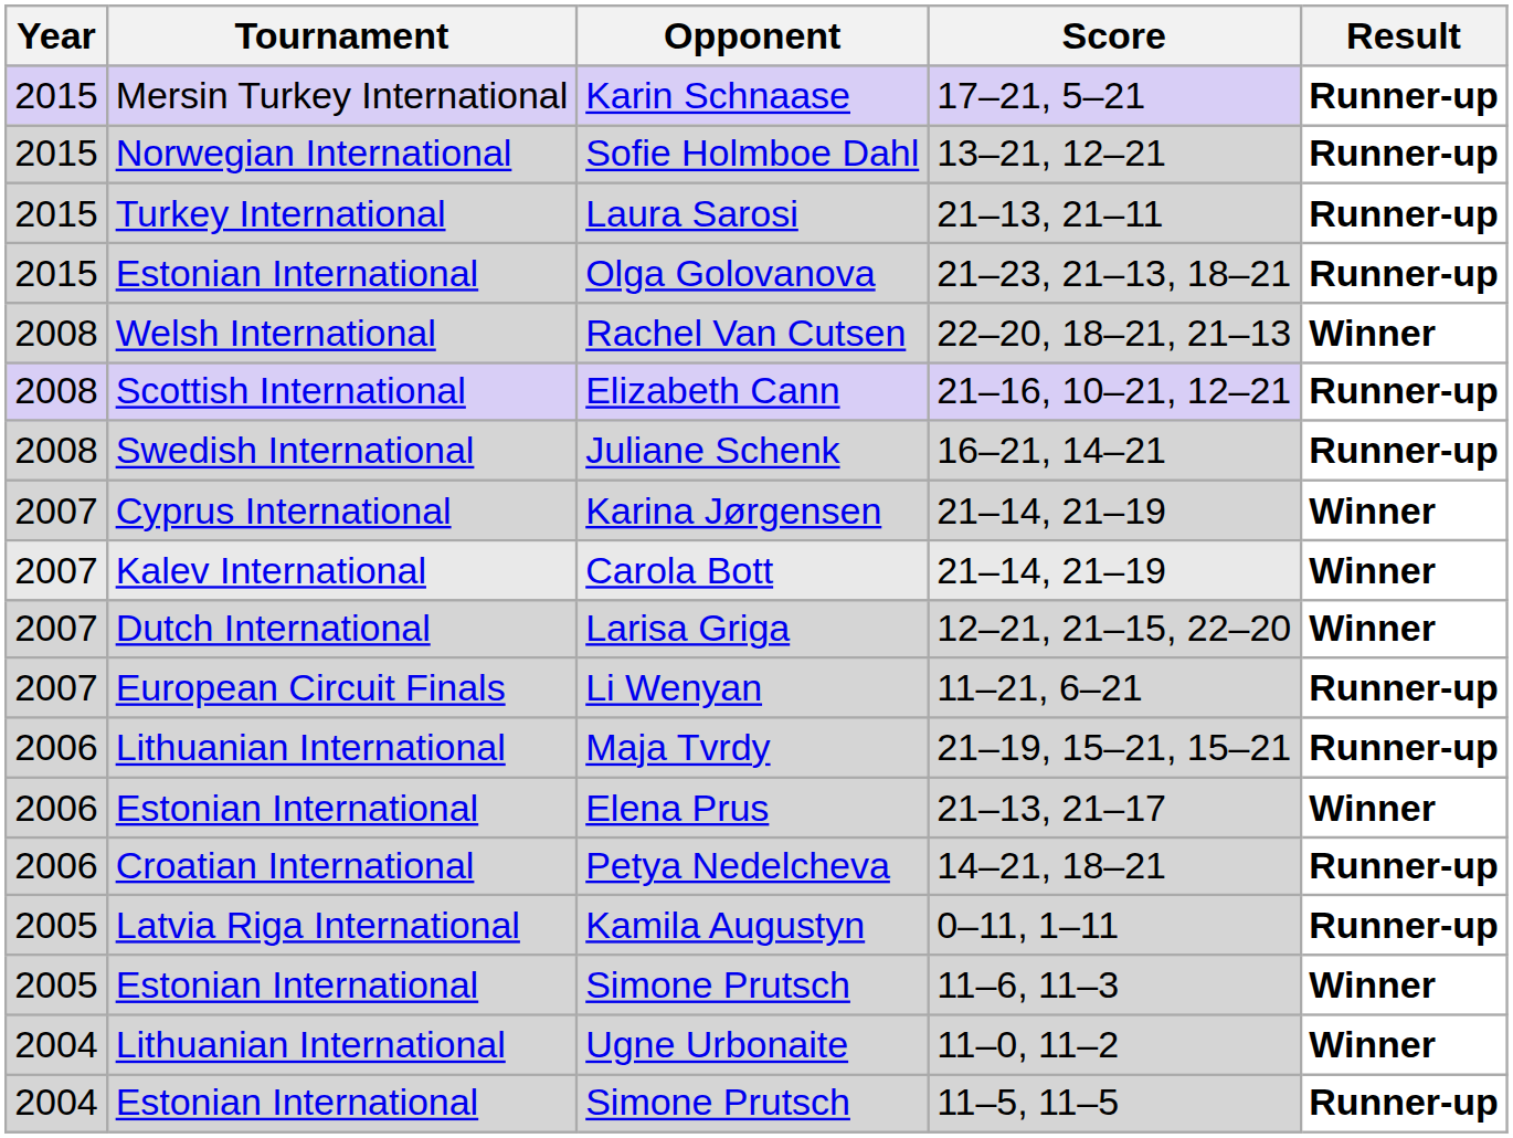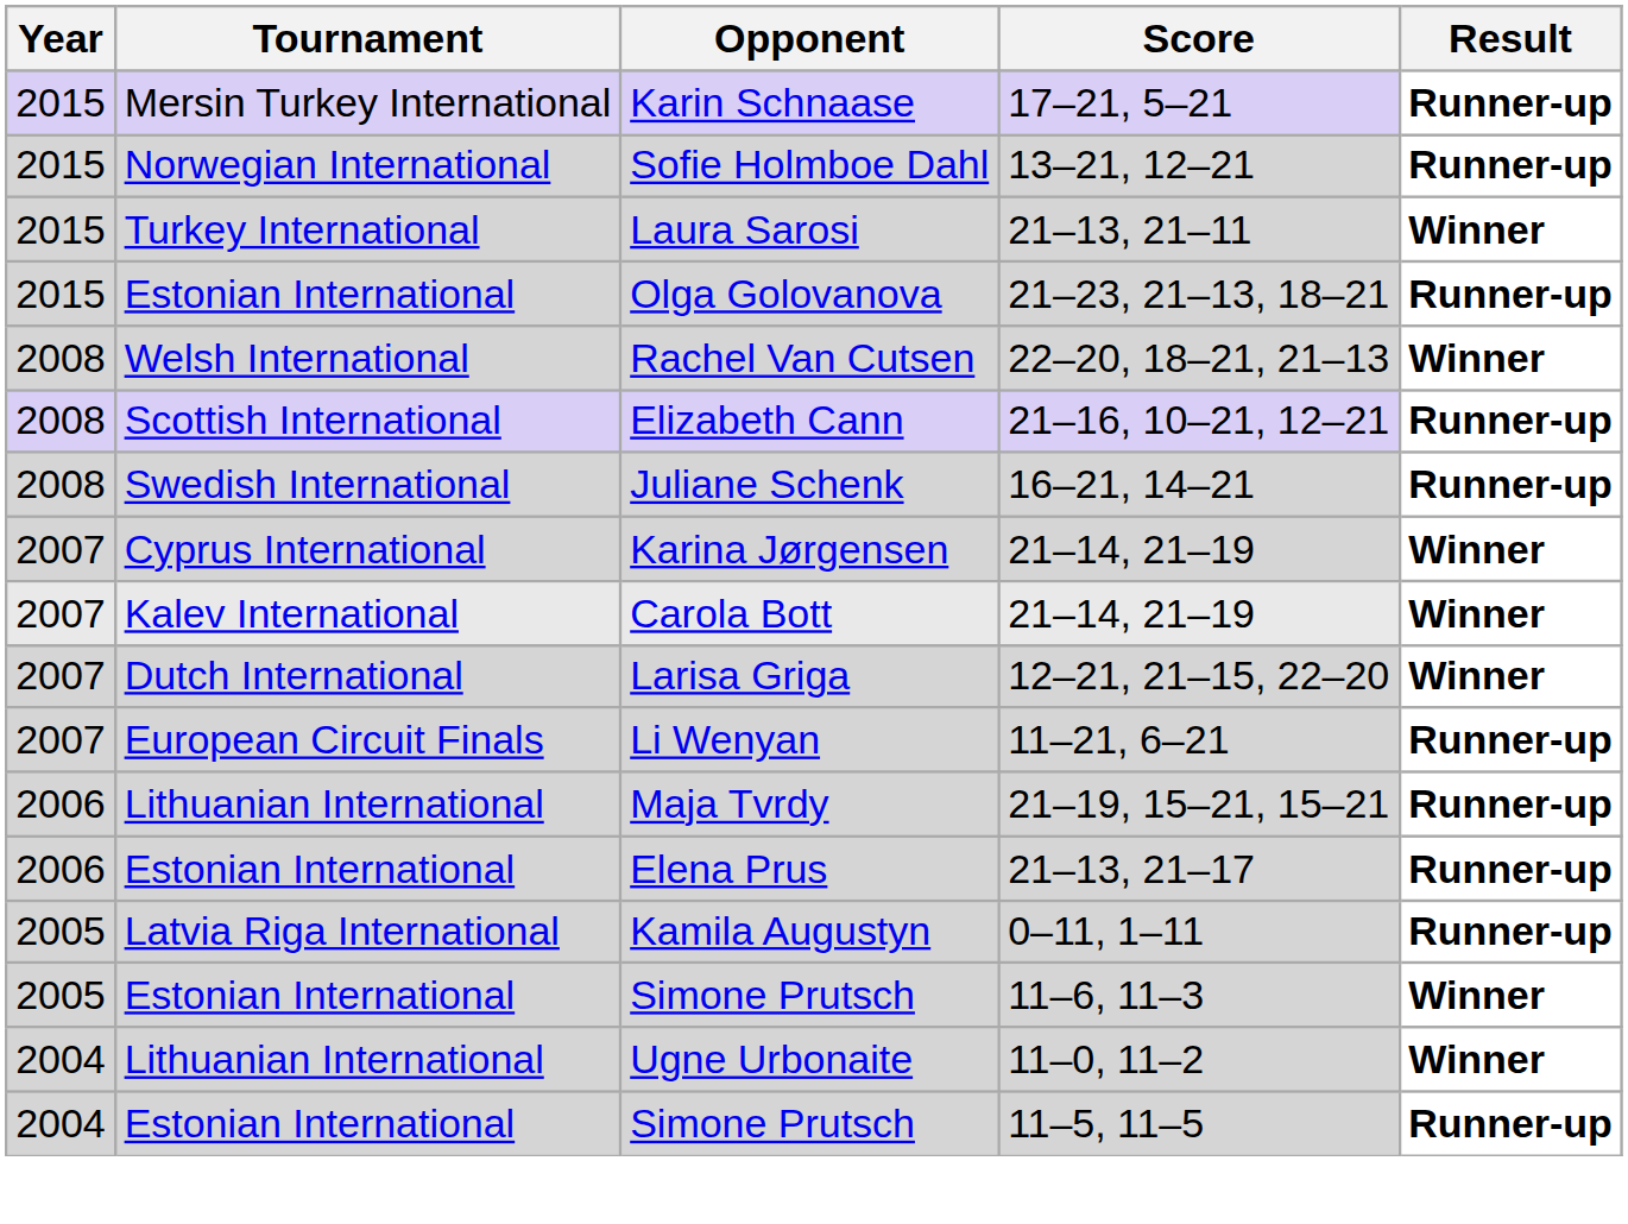 <table class="sortable wikitable" style="font-size:90%;">
 <tr>
 <th>Year</th>
 <th>Tournament</th>
 <th>Opponent</th>
 <th>Score</th>
 <th>Result</th>
 </tr>
 <tr style="background:#D8CEF6">
 <td align="center">2015</td>
 <td align="left">Mersin Turkey International</td>
 <td align="left"> <a href='#'>Karin Schnaase</a></td>
 <td align="left">17–21, 5–21</td>
 <td style="text-align:left; background:white"> <strong>Runner-up</strong></td>
 </tr>
 <tr style="background:#D5D5D5">
 <td align="center">2015</td>
 <td align="left"><a href='#'>Norwegian International</a></td>
 <td align="left"> <a href='#'>Sofie Holmboe Dahl</a></td>
 <td align="left">13–21, 12–21</td>
 <td style="text-align:left; background:white"> <strong>Runner-up</strong></td>
 </tr>
 <tr style="background:#D5D5D5">
 <td align="center">2015</td>
 <td align="left"><a href='#'>Turkey International</a></td>
 <td align="left"> <a href='#'>Laura Sarosi</a></td>
 <td align="left">21–13, 21–11</td>
-<td style="text-align:left; background:white"> <strong>Runner-up</strong></td>
+<td style="text-align:left; background:white"> <strong>Winner</strong></td>
 </tr>
 <tr style="background:#D5D5D5">
 <td align="center">2015</td>
 <td align="left"><a href='#'>Estonian International</a></td>
 <td align="left"> <a href='#'>Olga Golovanova</a></td>
 <td align="left">21–23, 21–13, 18–21</td>
 <td style="text-align:left; background:white"> <strong>Runner-up</strong></td>
 </tr>
 <tr style="background:#D5D5D5">
 <td align="center">2008</td>
 <td align="left"><a href='#'>Welsh International</a></td>
 <td align="left"> <a href='#'>Rachel Van Cutsen</a></td>
 <td align="left">22–20, 18–21, 21–13</td>
 <td style="text-align:left; background:white"> <strong>Winner</strong></td>
 </tr>
 <tr style="background:#D8CEF6">
 <td align="center">2008</td>
 <td align="left"><a href='#'>Scottish International</a></td>
 <td align="left"> <a href='#'>Elizabeth Cann</a></td>
 <td align="left">21–16, 10–21, 12–21</td>
 <td style="text-align:left; background:white"> <strong>Runner-up</strong></td>
 </tr>
 <tr style="background:#D5D5D5">
 <td align="center">2008</td>
 <td align="left"><a href='#'>Swedish International</a></td>
 <td align="left"> <a href='#'>Juliane Schenk</a></td>
 <td align="left">16–21, 14–21</td>
 <td style="text-align:left; background:white"> <strong>Runner-up</strong></td>
 </tr>
 <tr style="background:#D5D5D5">
 <td align="center">2007</td>
 <td align="left"><a href='#'>Cyprus International</a></td>
 <td align="left"> <a href='#'>Karina Jørgensen</a></td>
 <td align="left">21–14, 21–19</td>
 <td style="text-align:left; background:white"> <strong>Winner</strong></td>
 </tr>
 <tr style="background:#E9E9E9">
 <td align="center">2007</td>
 <td align="left"><a href='#'>Kalev International</a></td>
 <td align="left"> <a href='#'>Carola Bott</a></td>
 <td align="left">21–14, 21–19</td>
 <td style="text-align:left; background:white"> <strong>Winner</strong></td>
 </tr>
 <tr style="background:#D5D5D5">
 <td align="center">2007</td>
 <td align="left"><a href='#'>Dutch International</a></td>
 <td align="left"> <a href='#'>Larisa Griga</a></td>
 <td align="left">12–21, 21–15, 22–20</td>
 <td style="text-align:left; background:white"> <strong>Winner</strong></td>
 </tr>
 <tr style="background:#D5D5D5">
 <td align="center">2007</td>
 <td align="left"><a href='#'>European Circuit Finals</a></td>
 <td align="left"> <a href='#'>Li Wenyan</a></td>
 <td align="left">11–21, 6–21</td>
 <td style="text-align:left; background:white"> <strong>Runner-up</strong></td>
 </tr>
 <tr style="background:#D5D5D5">
 <td align="center">2006</td>
 <td align="left"><a href='#'>Lithuanian International</a></td>
 <td align="left"> <a href='#'>Maja Tvrdy</a></td>
 <td align="left">21–19, 15–21, 15–21</td>
 <td style="text-align:left; background:white"> <strong>Runner-up</strong></td>
 </tr>
 <tr style="background:#D5D5D5">
 <td align="center">2006</td>
 <td align="left"><a href='#'>Estonian International</a></td>
 <td align="left"> <a href='#'>Elena Prus</a></td>
 <td align="left">21–13, 21–17</td>
-<td style="text-align:left; background:white"> <strong>Winner</strong></td>
-</tr>
-<tr style="background:#D5D5D5">
-<td align="center">2006</td>
-<td align="left"><a href='#'>Croatian International</a></td>
-<td align="left"> <a href='#'>Petya Nedelcheva</a></td>
-<td align="left">14–21, 18–21</td>
 <td style="text-align:left; background:white"> <strong>Runner-up</strong></td>
 </tr>
 <tr style="background:#D5D5D5">
 <td align="center">2005</td>
 <td align="left"><a href='#'>Latvia Riga International</a></td>
 <td align="left"> <a href='#'>Kamila Augustyn</a></td>
 <td align="left">0–11, 1–11</td>
 <td style="text-align:left; background:white"> <strong>Runner-up</strong></td>
 </tr>
 <tr style="background:#D5D5D5">
 <td align="center">2005</td>
 <td align="left"><a href='#'>Estonian International</a></td>
 <td align="left"> <a href='#'>Simone Prutsch</a></td>
 <td align="left">11–6, 11–3</td>
 <td style="text-align:left; background:white"> <strong>Winner</strong></td>
 </tr>
 <tr style="background:#D5D5D5">
 <td align="center">2004</td>
 <td align="left"><a href='#'>Lithuanian International</a></td>
 <td align="left"> <a href='#'>Ugne Urbonaite</a></td>
 <td align="left">11–0, 11–2</td>
 <td style="text-align:left; background:white"> <strong>Winner</strong></td>
 </tr>
 <tr style="background:#D5D5D5">
 <td align="center">2004</td>
 <td align="left"><a href='#'>Estonian International</a></td>
 <td align="left"> <a href='#'>Simone Prutsch</a></td>
 <td align="left">11–5, 11–5</td>
 <td style="text-align:left; background:white"> <strong>Runner-up</strong></td>
 </tr>
 </table>
